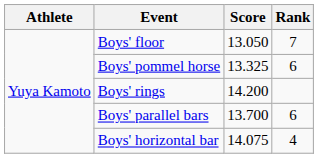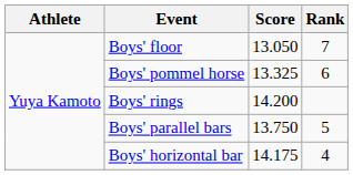 <table class="wikitable" border="1" style="font-size:90%">
 <tr>
 <th>Athlete</th>
 <th>Event</th>
 <th>Score</th>
 <th>Rank</th>
 </tr>
 <tr>
 <td rowspan=5><a href='#'>Yuya Kamoto</a></td>
 <td><a href='#'>Boys' floor</a></td>
 <td align=center>13.050</td>
 <td align=center>7</td>
 </tr>
 <tr>
 <td><a href='#'>Boys' pommel horse</a></td>
 <td align=center>13.325</td>
 <td align=center>6</td>
 </tr>
 <tr>
 <td><a href='#'>Boys' rings</a></td>
 <td align=center>14.200</td>
 <td align=center></td>
 </tr>
 <tr>
 <td><a href='#'>Boys' parallel bars</a></td>
-<td align=center>13.700</td>
-<td align=center>6</td>
+<td align=center>13.750</td>
+<td align=center>5</td>
 </tr>
 <tr>
 <td><a href='#'>Boys' horizontal bar</a></td>
-<td align=center>14.075</td>
+<td align=center>14.175</td>
 <td align=center>4</td>
 </tr>
 </table>
